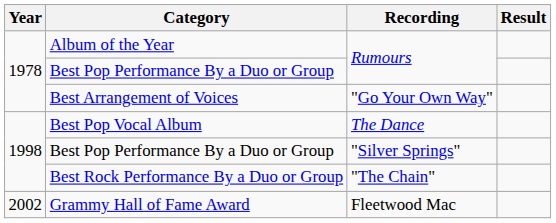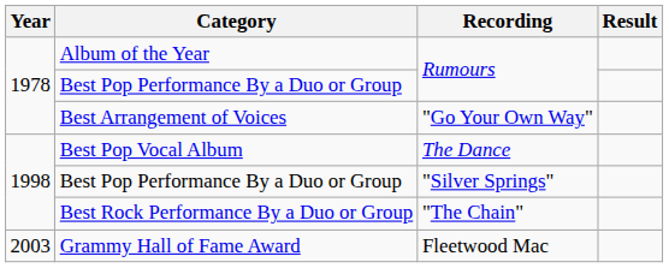 <table class="wikitable">
 <tr>
 <th>Year</th>
 <th>Category</th>
 <th>Recording</th>
 <th>Result</th>
 </tr>
 <tr>
 <td rowspan="3">1978</td>
 <td><a href='#'>Album of the Year</a></td>
 <td rowspan="2"><em><a href='#'>Rumours</a></em></td>
 <td></td>
 </tr>
 <tr>
 <td><a href='#'>Best Pop Performance By a Duo or Group</a></td>
 <td></td>
 </tr>
 <tr>
 <td><a href='#'>Best Arrangement of Voices</a></td>
 <td>"<a href='#'>Go Your Own Way</a>"</td>
 <td></td>
 </tr>
 <tr>
 <td rowspan="3">1998</td>
 <td><a href='#'>Best Pop Vocal Album</a></td>
 <td><em><a href='#'>The Dance</a></em></td>
 <td></td>
 </tr>
 <tr>
 <td>Best Pop Performance By a Duo or Group</td>
 <td>"<a href='#'>Silver Springs</a>"</td>
 <td></td>
 </tr>
 <tr>
 <td><a href='#'>Best Rock Performance By a Duo or Group</a></td>
 <td>"<a href='#'>The Chain</a>"</td>
 <td></td>
 </tr>
 <tr>
-<td>2002</td>
+<td>2003</td>
 <td><a href='#'>Grammy Hall of Fame Award</a></td>
 <td>Fleetwood Mac</td>
 <td></td>
 </tr>
 </table>
